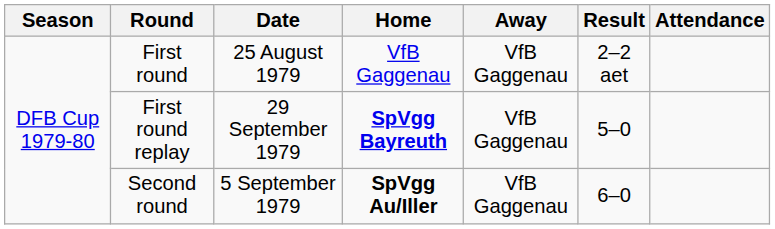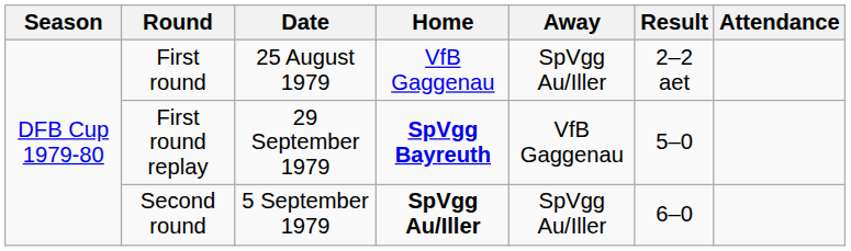 <table class="wikitable">
 <tr>
 <th>Season</th>
 <th>Round</th>
 <th>Date</th>
 <th>Home</th>
 <th>Away</th>
 <th>Result</th>
 <th>Attendance</th>
 </tr>
 <tr align="center">
 <td rowspan=3><a href='#'>DFB Cup 1979-80</a></td>
 <td>First round</td>
 <td>25 August 1979</td>
 <td><a href='#'>VfB Gaggenau</a></td>
-<td>VfB Gaggenau</td>
+<td>SpVgg Au/Iller</td>
 <td>2–2 aet</td>
 <td></td>
 </tr>
 <tr align="center">
 <td>First round replay</td>
 <td>29 September 1979</td>
 <td><strong><a href='#'>SpVgg Bayreuth</a></strong></td>
 <td>VfB Gaggenau</td>
 <td>5–0</td>
 <td></td>
 </tr>
 <tr align="center">
 <td>Second round</td>
 <td>5 September 1979</td>
 <td><strong>SpVgg Au/Iller</strong></td>
-<td>VfB Gaggenau</td>
+<td>SpVgg Au/Iller</td>
 <td>6–0</td>
 <td></td>
 </tr>
 </table>
